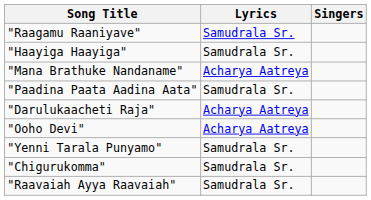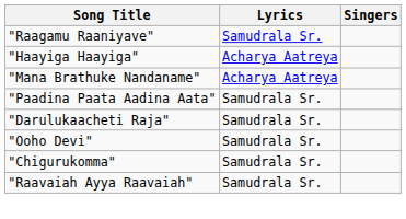 <table class="wikitable">
 <tr>
 <th>Song Title</th>
 <th>Lyrics</th>
 <th>Singers</th>
 </tr>
 <tr>
 <td>"Raagamu Raaniyave"</td>
 <td><a href='#'>Samudrala Sr.</a></td>
 <td></td>
 </tr>
 <tr>
 <td>"Haayiga Haayiga"</td>
-<td>Samudrala Sr.</td>
+<td><a href='#'>Acharya Aatreya</a></td>
 <td></td>
 </tr>
 <tr>
 <td>"Mana Brathuke Nandaname"</td>
 <td><a href='#'>Acharya Aatreya</a></td>
 <td></td>
 </tr>
 <tr>
 <td>"Paadina Paata Aadina Aata"</td>
 <td>Samudrala Sr.</td>
 <td></td>
 </tr>
 <tr>
 <td>"Darulukaacheti Raja"</td>
-<td><a href='#'>Acharya Aatreya</a></td>
+<td>Samudrala Sr.</td>
 <td></td>
 </tr>
 <tr>
 <td>"Ooho Devi"</td>
-<td><a href='#'>Acharya Aatreya</a></td>
-<td></td>
-</tr>
-<tr>
-<td>"Yenni Tarala Punyamo"</td>
 <td>Samudrala Sr.</td>
 <td></td>
 </tr>
 <tr>
 <td>"Chigurukomma"</td>
 <td>Samudrala Sr.</td>
 <td></td>
 </tr>
 <tr>
 <td>"Raavaiah Ayya Raavaiah"</td>
 <td>Samudrala Sr.</td>
 <td></td>
 </tr>
 </table>
